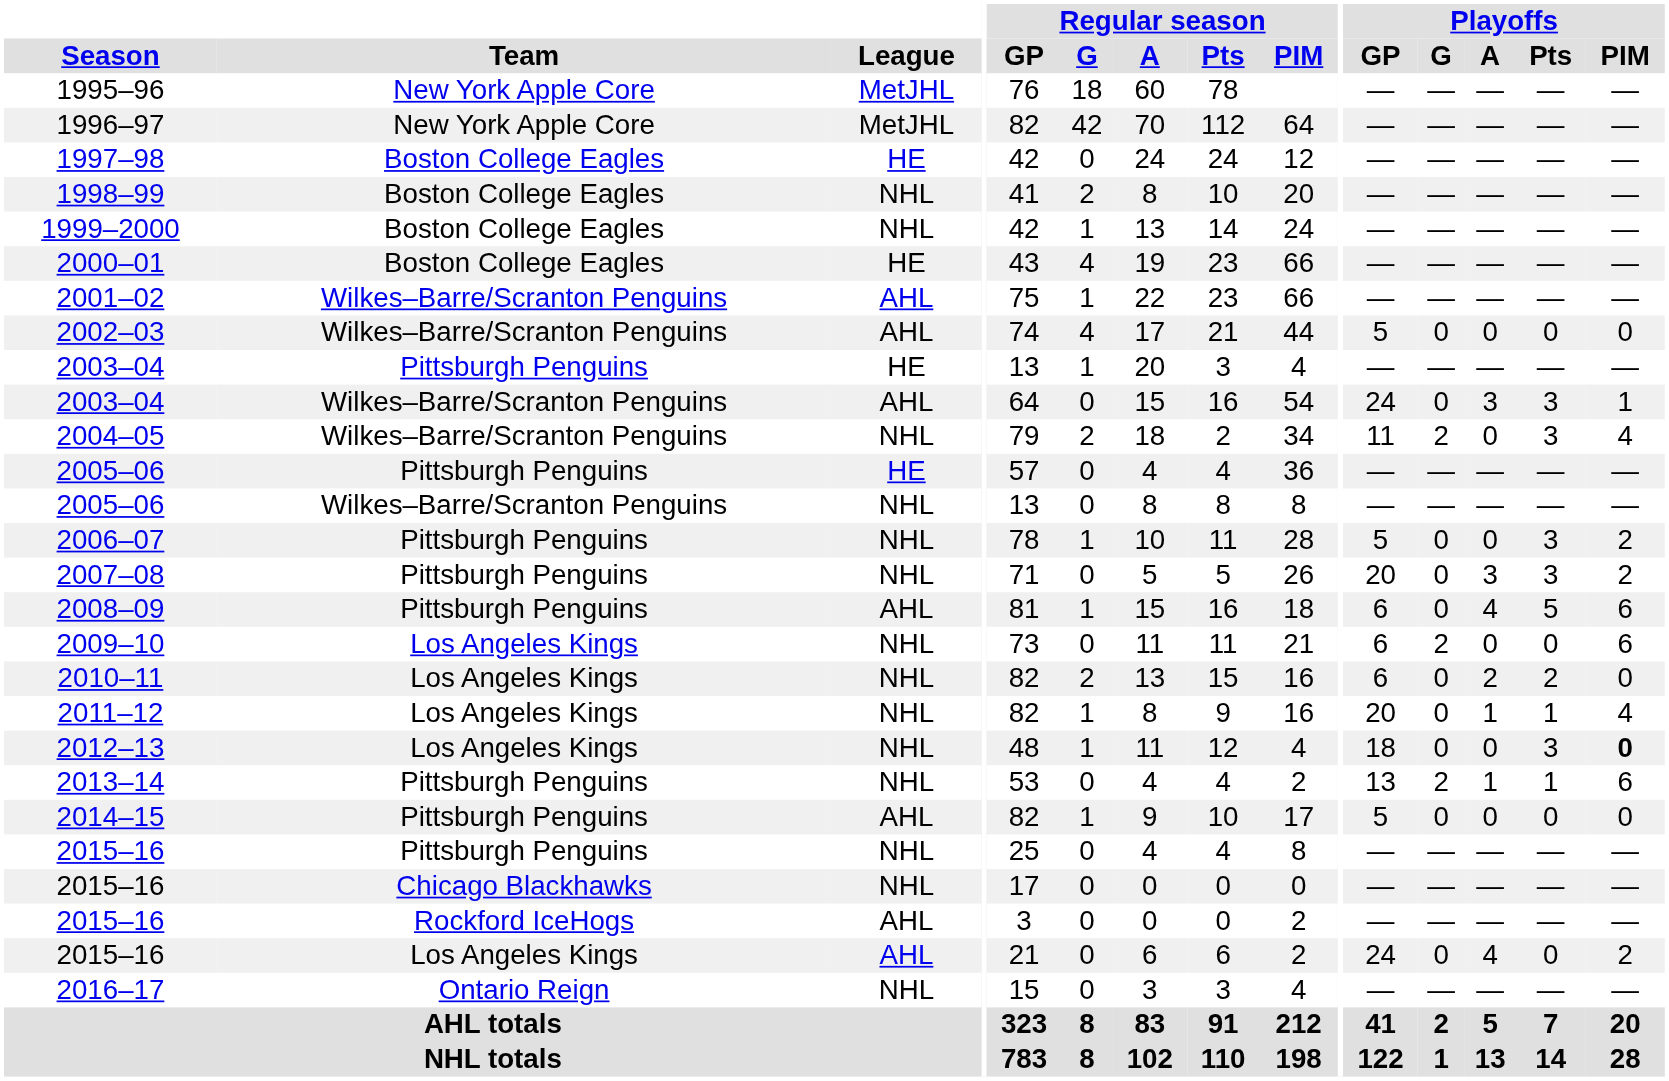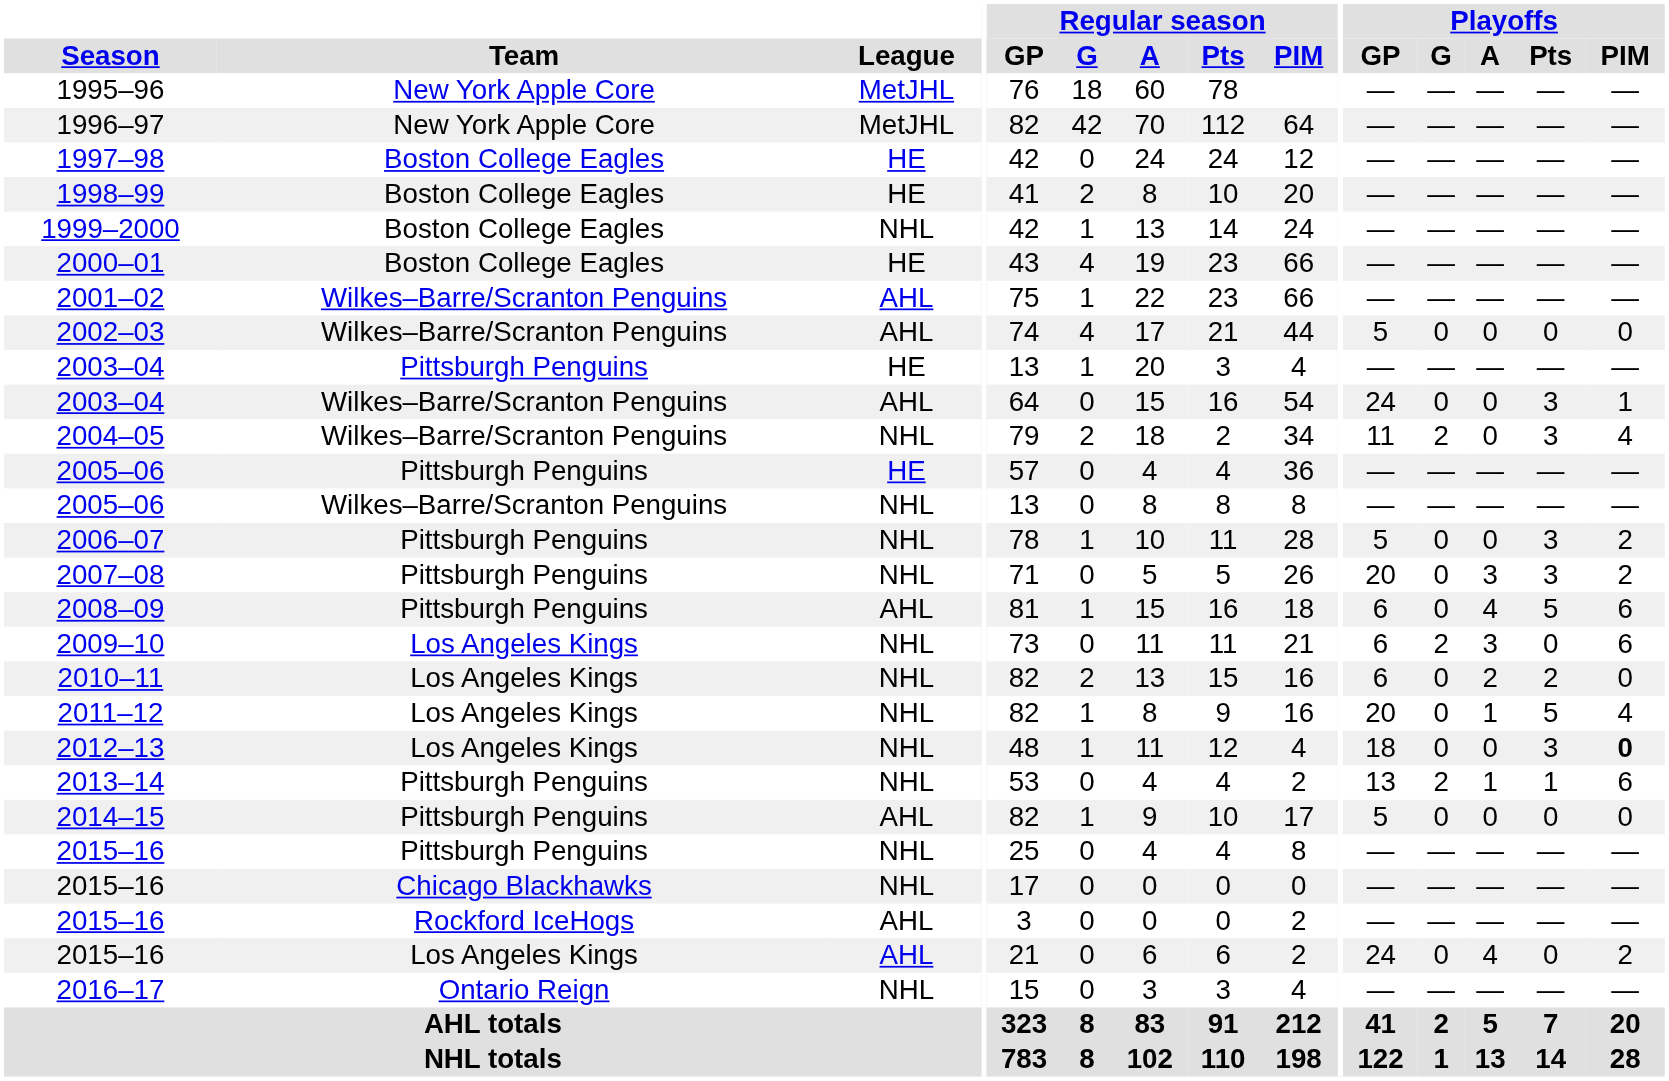 <table border="0" cellpadding="1" cellspacing="0" style="text-align:center; width:60em">
 <tr bgcolor="#e0e0e0">
 <th colspan="3"  bgcolor="#ffffff"></th>
 <th rowspan="100" bgcolor="#ffffff"></th>
 <th colspan="5"><a href='#'>Regular season</a></th>
 <th rowspan="100" bgcolor="#ffffff"></th>
 <th colspan="5"><a href='#'>Playoffs</a></th>
 </tr>
 <tr bgcolor="#e0e0e0">
 <th><a href='#'>Season</a></th>
 <th>Team</th>
 <th>League</th>
 <th>GP</th>
 <th><a href='#'>G</a></th>
 <th><a href='#'>A</a></th>
 <th><a href='#'>Pts</a></th>
 <th><a href='#'>PIM</a></th>
 <th>GP</th>
 <th>G</th>
 <th>A</th>
 <th>Pts</th>
 <th>PIM</th>
 </tr>
 <tr>
 <td>1995–96</td>
 <td><a href='#'>New York Apple Core</a></td>
 <td><a href='#'>MetJHL</a></td>
 <td>76</td>
 <td>18</td>
 <td>60</td>
 <td>78</td>
 <td></td>
 <td>—</td>
 <td>—</td>
 <td>—</td>
 <td>—</td>
 <td>—</td>
 </tr>
 <tr bgcolor="#f0f0f0">
 <td>1996–97</td>
 <td>New York Apple Core</td>
 <td>MetJHL</td>
 <td>82</td>
 <td>42</td>
 <td>70</td>
 <td>112</td>
 <td>64</td>
 <td>—</td>
 <td>—</td>
 <td>—</td>
 <td>—</td>
 <td>—</td>
 </tr>
 <tr>
 <td><a href='#'>1997–98</a></td>
 <td><a href='#'>Boston College Eagles</a></td>
 <td><a href='#'>HE</a></td>
 <td>42</td>
 <td>0</td>
 <td>24</td>
 <td>24</td>
 <td>12</td>
 <td>—</td>
 <td>—</td>
 <td>—</td>
 <td>—</td>
 <td>—</td>
 </tr>
 <tr bgcolor="#f0f0f0">
 <td><a href='#'>1998–99</a></td>
 <td>Boston College Eagles</td>
-<td>NHL</td>
+<td>HE</td>
 <td>41</td>
 <td>2</td>
 <td>8</td>
 <td>10</td>
 <td>20</td>
 <td>—</td>
 <td>—</td>
 <td>—</td>
 <td>—</td>
 <td>—</td>
 </tr>
 <tr>
 <td><a href='#'>1999–2000</a></td>
 <td>Boston College Eagles</td>
 <td>NHL</td>
 <td>42</td>
 <td>1</td>
 <td>13</td>
 <td>14</td>
 <td>24</td>
 <td>—</td>
 <td>—</td>
 <td>—</td>
 <td>—</td>
 <td>—</td>
 </tr>
 <tr bgcolor="#f0f0f0">
 <td><a href='#'>2000–01</a></td>
 <td>Boston College Eagles</td>
 <td>HE</td>
 <td>43</td>
 <td>4</td>
 <td>19</td>
 <td>23</td>
 <td>66</td>
 <td>—</td>
 <td>—</td>
 <td>—</td>
 <td>—</td>
 <td>—</td>
 </tr>
 <tr>
 <td><a href='#'>2001–02</a></td>
 <td><a href='#'>Wilkes–Barre/Scranton Penguins</a></td>
 <td><a href='#'>AHL</a></td>
 <td>75</td>
 <td>1</td>
 <td>22</td>
 <td>23</td>
 <td>66</td>
 <td>—</td>
 <td>—</td>
 <td>—</td>
 <td>—</td>
 <td>—</td>
 </tr>
 <tr bgcolor="#f0f0f0">
 <td><a href='#'>2002–03</a></td>
 <td>Wilkes–Barre/Scranton Penguins</td>
 <td>AHL</td>
 <td>74</td>
 <td>4</td>
 <td>17</td>
 <td>21</td>
 <td>44</td>
 <td>5</td>
 <td>0</td>
 <td>0</td>
 <td>0</td>
 <td>0</td>
 </tr>
 <tr>
 <td><a href='#'>2003–04</a></td>
 <td><a href='#'>Pittsburgh Penguins</a></td>
 <td>HE</td>
 <td>13</td>
 <td>1</td>
 <td>20</td>
 <td>3</td>
 <td>4</td>
 <td>—</td>
 <td>—</td>
 <td>—</td>
 <td>—</td>
 <td>—</td>
 </tr>
 <tr bgcolor="#f0f0f0">
 <td><a href='#'>2003–04</a></td>
 <td>Wilkes–Barre/Scranton Penguins</td>
 <td>AHL</td>
 <td>64</td>
 <td>0</td>
 <td>15</td>
 <td>16</td>
 <td>54</td>
 <td>24</td>
 <td>0</td>
-<td>3</td>
+<td>0</td>
 <td>3</td>
 <td>1</td>
 </tr>
 <tr>
 <td><a href='#'>2004–05</a></td>
 <td>Wilkes–Barre/Scranton Penguins</td>
 <td>NHL</td>
 <td>79</td>
 <td>2</td>
 <td>18</td>
 <td>2</td>
 <td>34</td>
 <td>11</td>
 <td>2</td>
 <td>0</td>
 <td>3</td>
 <td>4</td>
 </tr>
 <tr bgcolor="#f0f0f0">
 <td><a href='#'>2005–06</a></td>
 <td>Pittsburgh Penguins</td>
 <td><a href='#'>HE</a></td>
 <td>57</td>
 <td>0</td>
 <td>4</td>
 <td>4</td>
 <td>36</td>
 <td>—</td>
 <td>—</td>
 <td>—</td>
 <td>—</td>
 <td>—</td>
 </tr>
 <tr>
 <td><a href='#'>2005–06</a></td>
 <td>Wilkes–Barre/Scranton Penguins</td>
 <td>NHL</td>
 <td>13</td>
 <td>0</td>
 <td>8</td>
 <td>8</td>
 <td>8</td>
 <td>—</td>
 <td>—</td>
 <td>—</td>
 <td>—</td>
 <td>—</td>
 </tr>
 <tr bgcolor="#f0f0f0">
 <td><a href='#'>2006–07</a></td>
 <td>Pittsburgh Penguins</td>
 <td>NHL</td>
 <td>78</td>
 <td>1</td>
 <td>10</td>
 <td>11</td>
 <td>28</td>
 <td>5</td>
 <td>0</td>
 <td>0</td>
 <td>3</td>
 <td>2</td>
 </tr>
 <tr>
 <td><a href='#'>2007–08</a></td>
 <td>Pittsburgh Penguins</td>
 <td>NHL</td>
 <td>71</td>
 <td>0</td>
 <td>5</td>
 <td>5</td>
 <td>26</td>
 <td>20</td>
 <td>0</td>
 <td>3</td>
 <td>3</td>
 <td>2</td>
 </tr>
 <tr bgcolor="#f0f0f0">
 <td><a href='#'>2008–09</a></td>
 <td>Pittsburgh Penguins</td>
 <td>AHL</td>
 <td>81</td>
 <td>1</td>
 <td>15</td>
 <td>16</td>
 <td>18</td>
 <td>6</td>
 <td>0</td>
 <td>4</td>
 <td>5</td>
 <td>6</td>
 </tr>
 <tr>
 <td><a href='#'>2009–10</a></td>
 <td><a href='#'>Los Angeles Kings</a></td>
 <td>NHL</td>
 <td>73</td>
 <td>0</td>
 <td>11</td>
 <td>11</td>
 <td>21</td>
 <td>6</td>
 <td>2</td>
-<td>0</td>
+<td>3</td>
 <td>0</td>
 <td>6</td>
 </tr>
 <tr bgcolor="#f0f0f0">
 <td><a href='#'>2010–11</a></td>
 <td>Los Angeles Kings</td>
 <td>NHL</td>
 <td>82</td>
 <td>2</td>
 <td>13</td>
 <td>15</td>
 <td>16</td>
 <td>6</td>
 <td>0</td>
 <td>2</td>
 <td>2</td>
 <td>0</td>
 </tr>
 <tr>
 <td><a href='#'>2011–12</a></td>
 <td>Los Angeles Kings</td>
 <td>NHL</td>
 <td>82</td>
 <td>1</td>
 <td>8</td>
 <td>9</td>
 <td>16</td>
 <td>20</td>
 <td>0</td>
 <td>1</td>
-<td>1</td>
+<td>5</td>
 <td>4</td>
 </tr>
 <tr bgcolor="#f0f0f0">
 <td><a href='#'>2012–13</a></td>
 <td>Los Angeles Kings</td>
 <td>NHL</td>
 <td>48</td>
 <td>1</td>
 <td>11</td>
 <td>12</td>
 <td>4</td>
 <td>18</td>
 <td>0</td>
 <td>0</td>
 <td>3</td>
 <td><strong>0</strong></td>
 </tr>
 <tr>
 <td><a href='#'>2013–14</a></td>
 <td>Pittsburgh Penguins</td>
 <td>NHL</td>
 <td>53</td>
 <td>0</td>
 <td>4</td>
 <td>4</td>
 <td>2</td>
 <td>13</td>
 <td>2</td>
 <td>1</td>
 <td>1</td>
 <td>6</td>
 </tr>
 <tr bgcolor="#f0f0f0">
 <td><a href='#'>2014–15</a></td>
 <td>Pittsburgh Penguins</td>
 <td>AHL</td>
 <td>82</td>
 <td>1</td>
 <td>9</td>
 <td>10</td>
 <td>17</td>
 <td>5</td>
 <td>0</td>
 <td>0</td>
 <td>0</td>
 <td>0</td>
 </tr>
 <tr>
 <td><a href='#'>2015–16</a></td>
 <td>Pittsburgh Penguins</td>
 <td>NHL</td>
 <td>25</td>
 <td>0</td>
 <td>4</td>
 <td>4</td>
 <td>8</td>
 <td>—</td>
 <td>—</td>
 <td>—</td>
 <td>—</td>
 <td>—</td>
 </tr>
 <tr bgcolor="#f0f0f0">
 <td>2015–16</td>
 <td><a href='#'>Chicago Blackhawks</a></td>
 <td>NHL</td>
 <td>17</td>
 <td>0</td>
 <td>0</td>
 <td>0</td>
 <td>0</td>
 <td>—</td>
 <td>—</td>
 <td>—</td>
 <td>—</td>
 <td>—</td>
 </tr>
 <tr>
 <td><a href='#'>2015–16</a></td>
 <td><a href='#'>Rockford IceHogs</a></td>
 <td>AHL</td>
 <td>3</td>
 <td>0</td>
 <td>0</td>
 <td>0</td>
 <td>2</td>
 <td>—</td>
 <td>—</td>
 <td>—</td>
 <td>—</td>
 <td>—</td>
 </tr>
 <tr bgcolor="#f0f0f0">
 <td>2015–16</td>
 <td>Los Angeles Kings</td>
 <td><a href='#'>AHL</a></td>
 <td>21</td>
 <td>0</td>
 <td>6</td>
 <td>6</td>
 <td>2</td>
 <td>24</td>
 <td>0</td>
 <td>4</td>
 <td>0</td>
 <td>2</td>
 </tr>
 <tr>
 <td><a href='#'>2016–17</a></td>
 <td><a href='#'>Ontario Reign</a></td>
 <td>NHL</td>
 <td>15</td>
 <td>0</td>
 <td>3</td>
 <td>3</td>
 <td>4</td>
 <td>—</td>
 <td>—</td>
 <td>—</td>
 <td>—</td>
 <td>—</td>
 </tr>
 <tr bgcolor="#e0e0e0">
 <th colspan="3">AHL totals</th>
 <th>323</th>
 <th>8</th>
 <th>83</th>
 <th>91</th>
 <th>212</th>
 <th>41</th>
 <th>2</th>
 <th>5</th>
 <th>7</th>
 <th>20</th>
 </tr>
 <tr bgcolor="#e0e0e0">
 <th colspan="3">NHL totals</th>
 <th>783</th>
 <th>8</th>
 <th>102</th>
 <th>110</th>
 <th>198</th>
 <th>122</th>
 <th>1</th>
 <th>13</th>
 <th>14</th>
 <th>28</th>
 </tr>
 </table>
